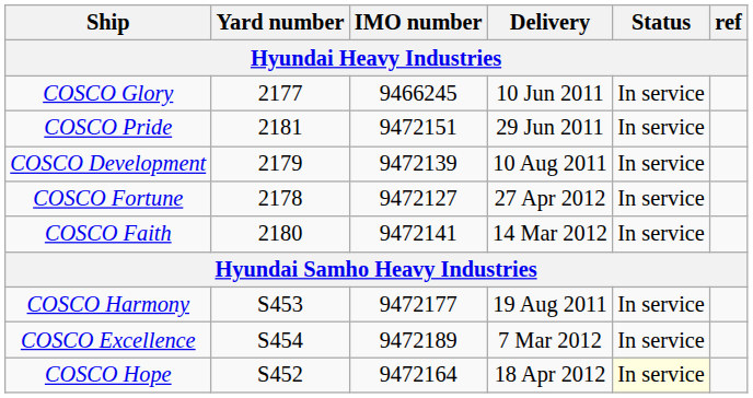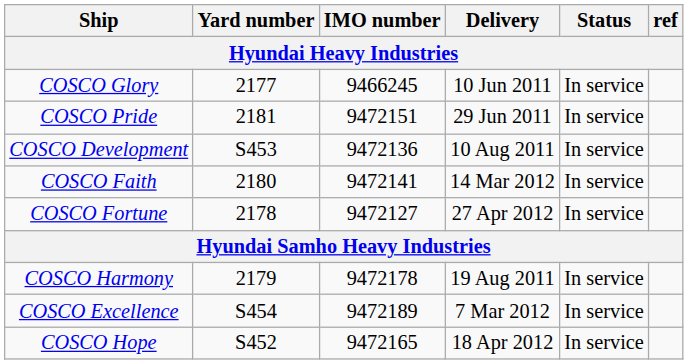 <table class="wikitable" style="text-align:center">
 <tr>
 <th>Ship</th>
 <th>Yard number</th>
 <th>IMO number</th>
 <th>Delivery</th>
 <th>Status</th>
 <th>ref</th>
 </tr>
 <tr>
 <th colspan="6"><a href='#'>Hyundai Heavy Industries</a></th>
 </tr>
 <tr>
 <td><em><a href='#'>COSCO Glory</a></em></td>
 <td>2177</td>
 <td>9466245</td>
 <td>10 Jun 2011</td>
 <td>In service</td>
 <td></td>
 </tr>
 <tr>
 <td><em><a href='#'>COSCO Pride</a></em></td>
 <td>2181</td>
 <td>9472151</td>
 <td>29 Jun 2011</td>
 <td>In service</td>
 <td></td>
 </tr>
 <tr>
 <td><em><a href='#'>COSCO Development</a></em></td>
-<td>2179</td>
-<td>9472139</td>
+<td>S453</td>
+<td>9472136</td>
 <td>10 Aug 2011</td>
+<td>In service</td>
+<td></td>
+</tr>
+<tr>
+<td><em><a href='#'>COSCO Faith</a></em></td>
+<td>2180</td>
+<td>9472141</td>
+<td>14 Mar 2012</td>
 <td>In service</td>
 <td></td>
 </tr>
 <tr>
 <td><em><a href='#'>COSCO Fortune</a></em></td>
 <td>2178</td>
 <td>9472127</td>
 <td>27 Apr 2012</td>
 <td>In service</td>
 <td></td>
 </tr>
 <tr>
-<td><em><a href='#'>COSCO Faith</a></em></td>
-<td>2180</td>
-<td>9472141</td>
-<td>14 Mar 2012</td>
-<td>In service</td>
-<td></td>
-</tr>
-<tr>
 <th colspan="6"><a href='#'>Hyundai Samho Heavy Industries</a></th>
 </tr>
 <tr>
 <td><em><a href='#'>COSCO Harmony</a></em></td>
-<td>S453</td>
-<td>9472177</td>
+<td>2179</td>
+<td>9472178</td>
 <td>19 Aug 2011</td>
 <td>In service</td>
 <td></td>
 </tr>
 <tr>
 <td><em><a href='#'>COSCO Excellence</a></em></td>
 <td>S454</td>
 <td>9472189</td>
 <td>7 Mar 2012</td>
 <td>In service</td>
 <td></td>
 </tr>
 <tr>
 <td><em><a href='#'>COSCO Hope</a></em></td>
 <td>S452</td>
-<td>9472164</td>
+<td>9472165</td>
 <td>18 Apr 2012</td>
-<td style="background: lightyellow;">In service</td>
+<td>In service</td>
 <td></td>
 </tr>
 </table>
